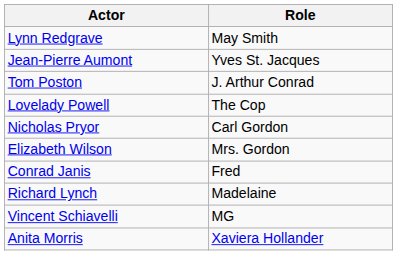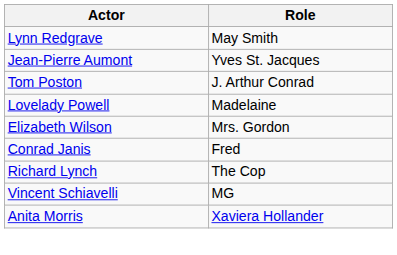 <table class="wikitable" width="50%">
 <tr bgcolor="#CCCCCC">
 <th>Actor</th>
 <th>Role</th>
 </tr>
 <tr>
 <td><a href='#'>Lynn Redgrave</a></td>
 <td>May Smith</td>
 </tr>
 <tr>
 <td><a href='#'>Jean-Pierre Aumont</a></td>
 <td>Yves St. Jacques</td>
 </tr>
 <tr>
 <td><a href='#'>Tom Poston</a></td>
 <td>J. Arthur Conrad</td>
 </tr>
 <tr>
 <td><a href='#'>Lovelady Powell</a></td>
-<td>The Cop</td>
-</tr>
-<tr>
-<td><a href='#'>Nicholas Pryor</a></td>
-<td>Carl Gordon</td>
+<td>Madelaine</td>
 </tr>
 <tr>
 <td><a href='#'>Elizabeth Wilson</a></td>
 <td>Mrs. Gordon</td>
 </tr>
 <tr>
 <td><a href='#'>Conrad Janis</a></td>
 <td>Fred</td>
 </tr>
 <tr>
 <td><a href='#'>Richard Lynch</a></td>
-<td>Madelaine</td>
+<td>The Cop</td>
 </tr>
 <tr>
 <td><a href='#'>Vincent Schiavelli</a></td>
 <td>MG</td>
 </tr>
 <tr>
 <td><a href='#'>Anita Morris</a></td>
 <td><a href='#'>Xaviera Hollander</a></td>
 </tr>
 </table>
